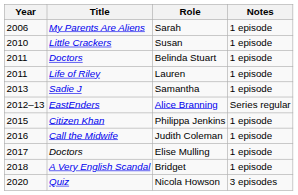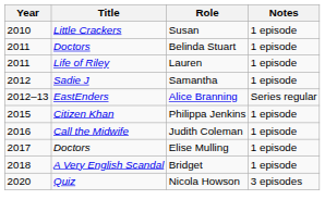 <table class="wikitable">
 <tr>
 <th>Year</th>
 <th>Title</th>
 <th>Role</th>
 <th>Notes</th>
-</tr>
-<tr>
-<td>2006</td>
-<td><em><a href='#'>My Parents Are Aliens</a></em></td>
-<td>Sarah</td>
-<td>1 episode</td>
 </tr>
 <tr>
 <td>2010</td>
 <td><em><a href='#'>Little Crackers</a></em></td>
 <td>Susan</td>
 <td>1 episode</td>
 </tr>
 <tr>
 <td>2011</td>
 <td><em><a href='#'>Doctors</a></em></td>
 <td>Belinda Stuart</td>
 <td>1 episode</td>
 </tr>
 <tr>
 <td>2011</td>
 <td><em><a href='#'>Life of Riley</a></em></td>
 <td>Lauren</td>
 <td>1 episode</td>
 </tr>
 <tr>
-<td>2013</td>
+<td>2012</td>
 <td><em><a href='#'>Sadie J</a></em></td>
 <td>Samantha</td>
 <td>1 episode</td>
 </tr>
 <tr>
 <td>2012–13</td>
 <td><em><a href='#'>EastEnders</a></em></td>
 <td><a href='#'>Alice Branning</a></td>
 <td>Series regular</td>
 </tr>
 <tr>
 <td>2015</td>
 <td><em><a href='#'>Citizen Khan</a></em></td>
 <td>Philippa Jenkins</td>
 <td>1 episode</td>
 </tr>
 <tr>
 <td>2016</td>
 <td><em><a href='#'>Call the Midwife</a></em></td>
 <td>Judith Coleman</td>
 <td>1 episode</td>
 </tr>
 <tr>
 <td>2017</td>
 <td><em>Doctors</em></td>
 <td>Elise Mulling</td>
 <td>1 episode</td>
 </tr>
 <tr>
 <td>2018</td>
 <td><em><a href='#'>A Very English Scandal</a></em></td>
 <td>Bridget</td>
 <td>1 episode</td>
 </tr>
 <tr>
 <td>2020</td>
 <td><em><a href='#'>Quiz</a></em></td>
 <td>Nicola Howson</td>
 <td>3 episodes</td>
 </tr>
 </table>
